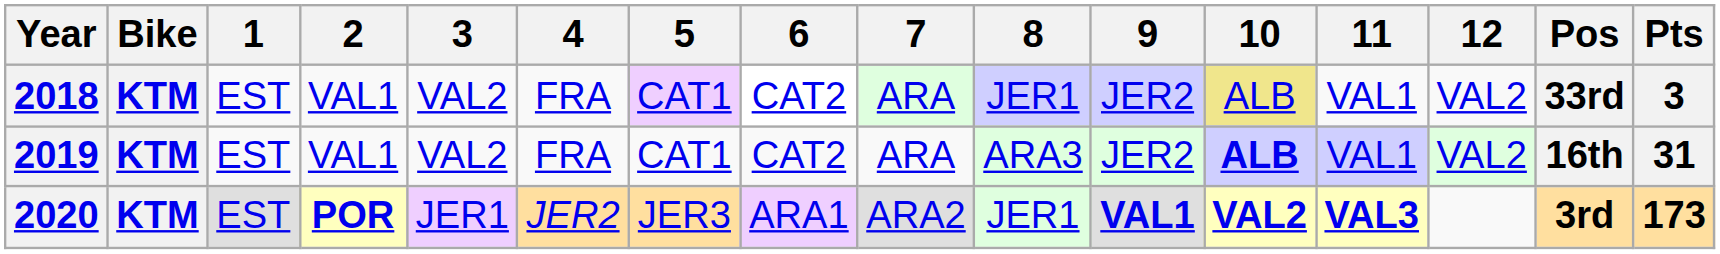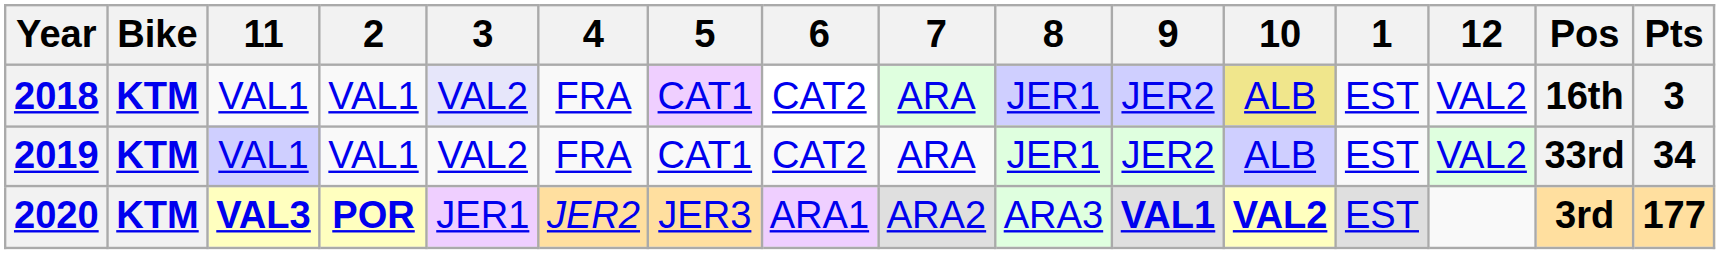 <table class="wikitable" style="text-align:center;">
 <tr>
 <th>Year</th>
 <th>Bike</th>
-<th>1</th>
+<th>11</th>
 <th>2</th>
 <th>3</th>
 <th>4</th>
 <th>5</th>
 <th>6</th>
 <th>7</th>
 <th>8</th>
 <th>9</th>
 <th>10</th>
-<th>11</th>
+<th>1</th>
 <th>12</th>
 <th>Pos</th>
 <th>Pts</th>
 </tr>
 <tr>
 <th><a href='#'>2018</a></th>
 <th><a href='#'>KTM</a></th>
-<td><a href='#'>EST</a></td>
 <td><a href='#'>VAL1</a></td>
-<td><a href='#'>VAL2</a></td>
+<td><a href='#'>VAL1</a></td>
+<td style="background: lavender;"><a href='#'>VAL2</a></td>
 <td><a href='#'>FRA</a></td>
 <td style="background:#efcfff;"><a href='#'>CAT1</a><br></td>
 <td style="background:#ffffff;"><a href='#'>CAT2</a><br></td>
 <td style="background:#dfffdf;"><a href='#'>ARA</a><br></td>
 <td style="background:#cfcfff;"><a href='#'>JER1</a><br></td>
 <td style="background:#cfcfff;"><a href='#'>JER2</a><br></td>
 <td style="background: khaki;"><a href='#'>ALB</a></td>
-<td><a href='#'>VAL1</a></td>
+<td><a href='#'>EST</a></td>
 <td><a href='#'>VAL2</a></td>
-<th>33rd</th>
+<th>16th</th>
 <th>3</th>
 </tr>
 <tr>
 <th><a href='#'>2019</a></th>
 <th><a href='#'>KTM</a></th>
-<td><a href='#'>EST</a></td>
+<td style="background:#cfcfff;"><a href='#'>VAL1</a><br></td>
 <td><a href='#'>VAL1</a></td>
 <td><a href='#'>VAL2</a></td>
 <td><a href='#'>FRA</a></td>
 <td><a href='#'>CAT1</a></td>
 <td><a href='#'>CAT2</a></td>
 <td><a href='#'>ARA</a></td>
-<td style="background:#dfffdf;"><a href='#'>ARA3</a><br></td>
+<td style="background:#dfffdf;"><a href='#'>JER1</a><br></td>
 <td style="background:#dfffdf;"><a href='#'>JER2</a><br></td>
-<td style="background:#cfcfff;"><strong><a href='#'>ALB</a><br></strong></td>
-<td style="background:#cfcfff;"><a href='#'>VAL1</a><br></td>
+<td style="background:#cfcfff;"><a href='#'>ALB</a><br></td>
+<td><a href='#'>EST</a></td>
 <td style="background:#dfffdf;"><a href='#'>VAL2</a><br></td>
-<th>16th</th>
-<th>31</th>
+<th>33rd</th>
+<th>34</th>
 </tr>
 <tr>
 <th><a href='#'>2020</a></th>
 <th><a href='#'>KTM</a></th>
-<td style="background:#dfdfdf;"><a href='#'>EST</a><br></td>
+<td style="background:#ffffbf;"><strong><a href='#'>VAL3</a></strong><br></td>
 <td style="background:#ffffbf;"><strong><a href='#'>POR</a></strong><br></td>
 <td style="background:#efcfff;"><a href='#'>JER1</a><br></td>
 <td style="background:#ffdf9f;"><em><a href='#'>JER2</a></em><br></td>
 <td style="background:#ffdf9f;"><a href='#'>JER3</a><br></td>
 <td style="background:#efcfff;"><a href='#'>ARA1</a><br></td>
 <td style="background:#dfdfdf;"><a href='#'>ARA2</a><br></td>
-<td style="background:#dfffdf;"><a href='#'>JER1</a><br></td>
+<td style="background:#dfffdf;"><a href='#'>ARA3</a><br></td>
 <td style="background:#dfdfdf;"><strong><a href='#'>VAL1</a></strong><br></td>
 <td style="background:#ffffbf;"><strong><a href='#'>VAL2</a></strong><br></td>
-<td style="background:#ffffbf;"><strong><a href='#'>VAL3</a></strong><br></td>
+<td style="background:#dfdfdf;"><a href='#'>EST</a><br></td>
 <td></td>
 <th style="background:#ffdf9f;">3rd</th>
-<th style="background:#ffdf9f;">173</th>
+<th style="background:#ffdf9f;">177</th>
 </tr>
 </table>
